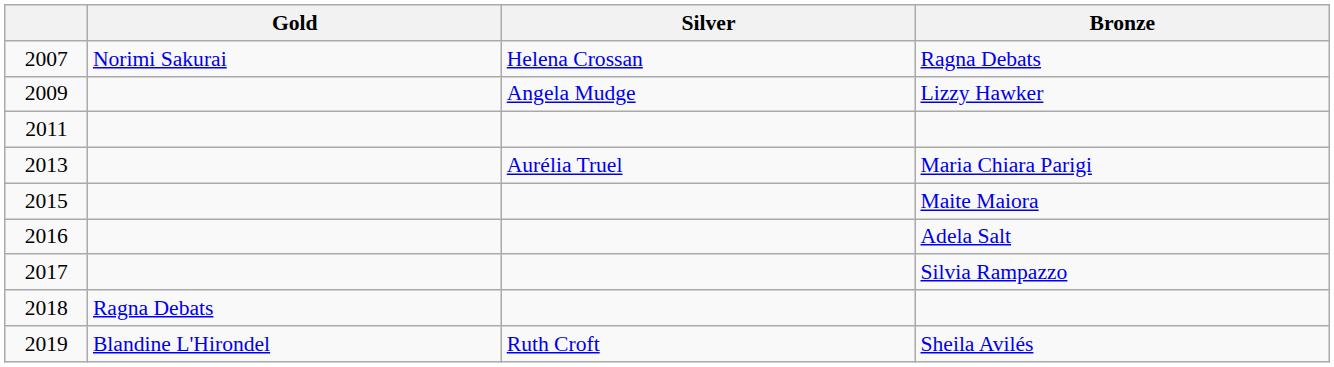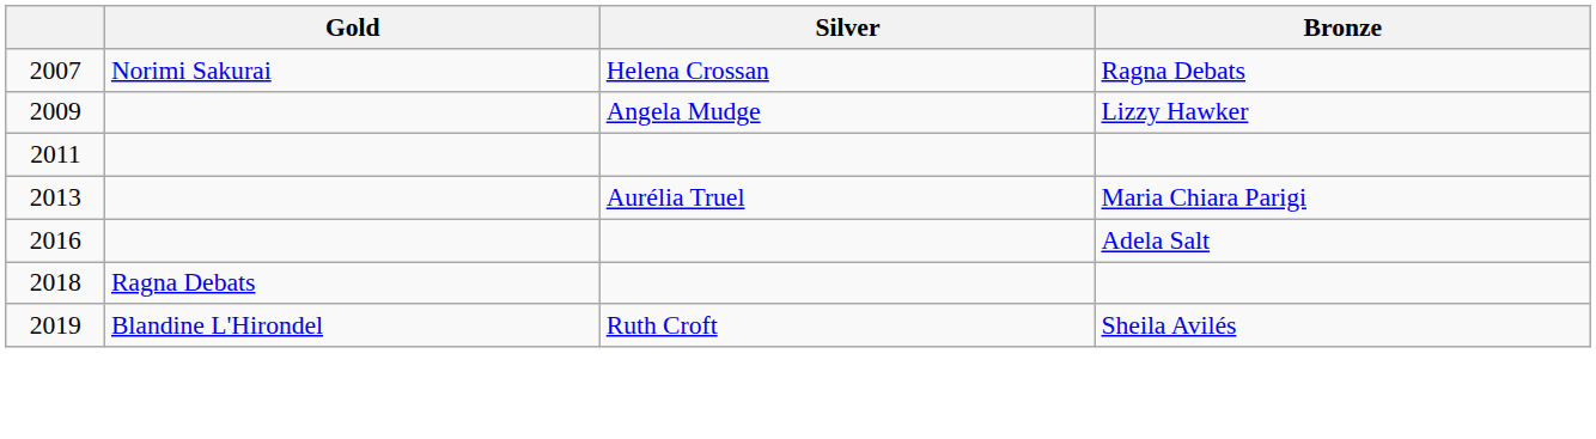 <table class="wikitable" width=100% style="font-size:90%; text-align:left;">
 <tr>
 <th width="10"></th>
 <th width="170">Gold</th>
 <th width="170">Silver</th>
 <th width="170">Bronze</th>
 </tr>
 <tr>
 <td align="center">2007</td>
 <td> <a href='#'>Norimi Sakurai</a></td>
 <td> <a href='#'>Helena Crossan</a></td>
 <td> <a href='#'>Ragna Debats</a></td>
 </tr>
 <tr>
 <td align="center">2009</td>
 <td> </td>
 <td> <a href='#'>Angela Mudge</a></td>
 <td> <a href='#'>Lizzy Hawker</a></td>
 </tr>
 <tr>
 <td align="center">2011</td>
 <td> </td>
 <td> </td>
 <td> </td>
 </tr>
 <tr>
 <td align="center">2013</td>
 <td> </td>
 <td> <a href='#'>Aurélia Truel</a></td>
 <td> <a href='#'>Maria Chiara Parigi</a></td>
 </tr>
 <tr>
-<td align="center">2015</td>
-<td> </td>
-<td> </td>
-<td> <a href='#'>Maite Maiora</a></td>
-</tr>
-<tr>
 <td align="center">2016</td>
 <td> </td>
 <td> </td>
 <td> <a href='#'>Adela Salt</a></td>
-</tr>
-<tr>
-<td align="center">2017</td>
-<td> </td>
-<td> </td>
-<td> <a href='#'>Silvia Rampazzo</a></td>
 </tr>
 <tr>
 <td align="center">2018</td>
 <td> <a href='#'>Ragna Debats</a></td>
 <td> </td>
 <td> </td>
 </tr>
 <tr>
 <td align="center">2019</td>
 <td> <a href='#'>Blandine L'Hirondel</a></td>
 <td> <a href='#'>Ruth Croft</a></td>
 <td> <a href='#'>Sheila Avilés</a></td>
 </tr>
 </table>
